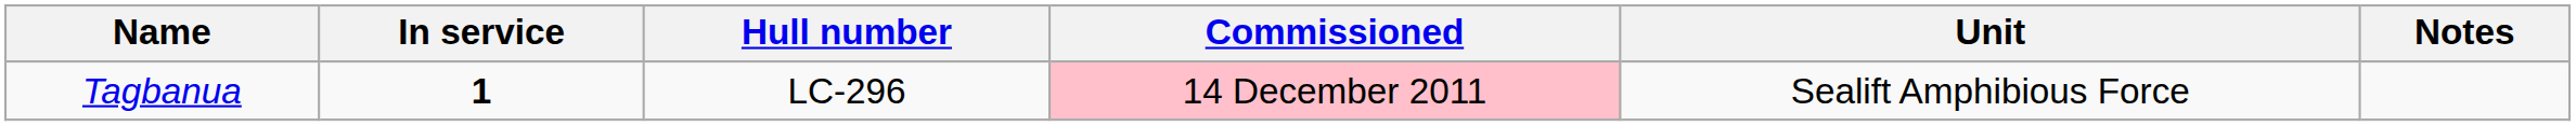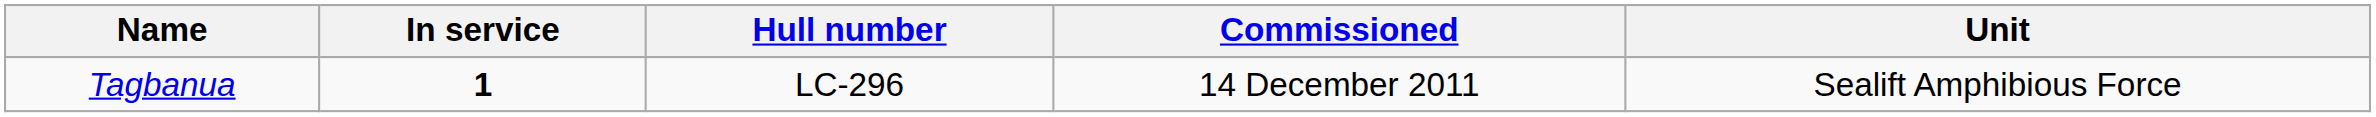 <table class="wikitable"  style="width:90%; text-align:center;">
 <tr style="background:lavender;">
 <th>Name</th>
 <th><strong>In service</strong></th>
 <th><a href='#'>Hull number</a></th>
 <th><a href='#'>Commissioned</a></th>
 <th>Unit</th>
-<th>Notes</th>
 </tr>
 <tr>
 <td valign="top"><a href='#'><em>Tagbanua</em></a></td>
 <td><strong>1</strong></td>
 <td>LC-296</td>
-<td style="background: pink;">14 December 2011</td>
+<td>14 December 2011</td>
 <td>Sealift Amphibious Force</td>
-<td></td>
 </tr>
 </table>
